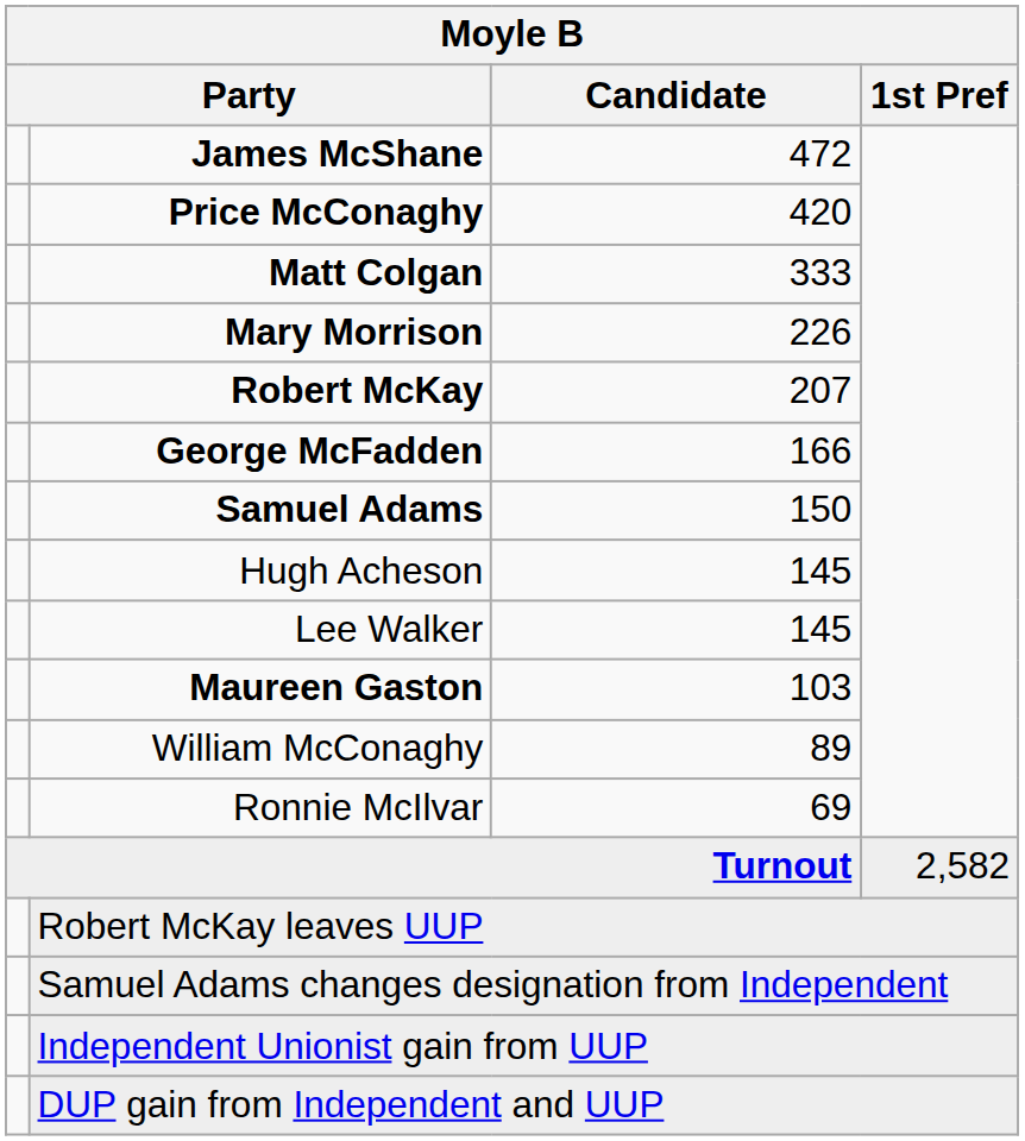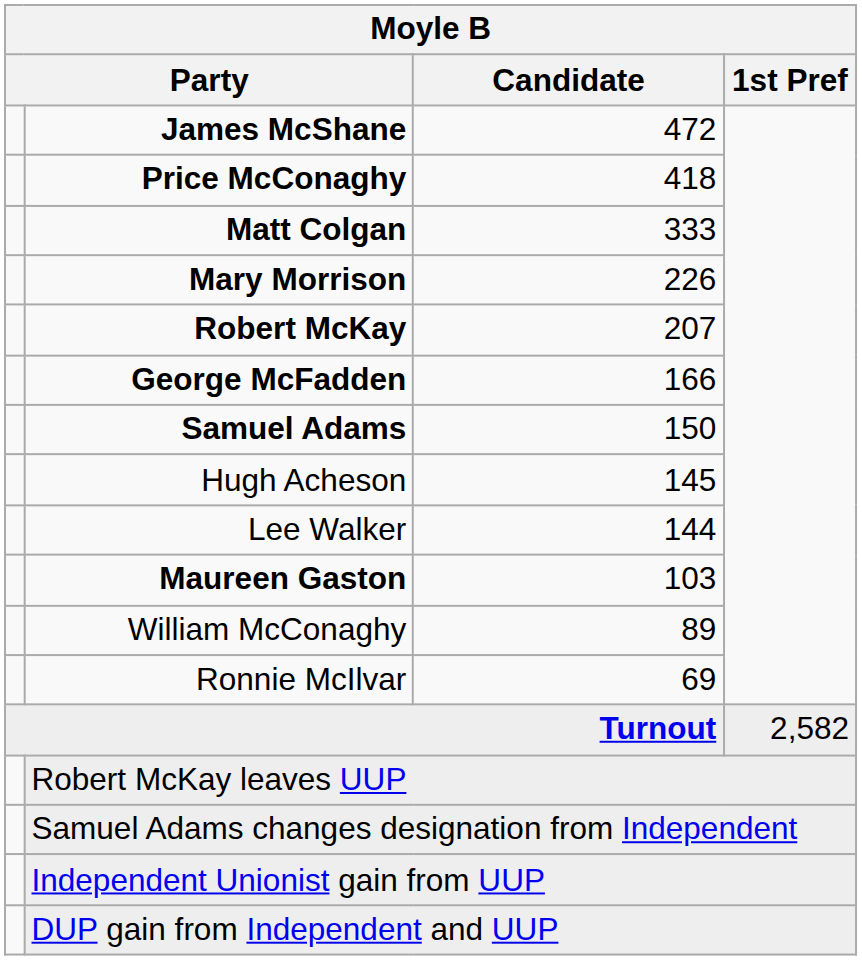 <table class="wikitable">
 <tr>
 <th colspan="4" align="center">Moyle B</th>
 </tr>
 <tr>
 <th colspan="2" align="center" width=200>Party</th>
 <th width=150>Candidate</th>
 <th width=60>1st Pref</th>
 </tr>
 <tr>
 <td></td>
 <td align="right"><strong>James McShane</strong></td>
 <td align="right">472</td>
 </tr>
 <tr>
 <td></td>
 <td align="right"><strong>Price McConaghy</strong></td>
-<td align="right">420</td>
+<td align="right">418</td>
 </tr>
 <tr>
 <td></td>
 <td align="right"><strong>Matt Colgan</strong></td>
 <td align="right">333</td>
 </tr>
 <tr>
 <td></td>
 <td align="right"><strong>Mary Morrison</strong></td>
 <td align="right">226</td>
 </tr>
 <tr>
 <td></td>
 <td align="right"><strong>Robert McKay</strong></td>
 <td align="right">207</td>
 </tr>
 <tr>
 <td></td>
 <td align="right"><strong>George McFadden</strong></td>
 <td align="right">166</td>
 </tr>
 <tr>
 <td></td>
 <td align="right"><strong>Samuel Adams</strong></td>
 <td align="right">150</td>
 </tr>
 <tr>
 <td></td>
 <td align="right">Hugh Acheson</td>
 <td align="right">145</td>
 </tr>
 <tr>
 <td></td>
 <td align="right">Lee Walker</td>
-<td align="right">145</td>
+<td align="right">144</td>
 </tr>
 <tr>
 <td></td>
 <td align="right"><strong>Maureen Gaston</strong></td>
 <td align="right">103</td>
 </tr>
 <tr>
 <td></td>
 <td align="right">William McConaghy</td>
 <td align="right">89</td>
 </tr>
 <tr>
 <td></td>
 <td align="right">Ronnie McIlvar</td>
 <td align="right">69</td>
 </tr>
 <tr bgcolor="EEEEEE">
 <td colspan=3 align="right"><strong><a href='#'>Turnout</a></strong></td>
 <td align="right">2,582</td>
 </tr>
 <tr>
 <td bgcolor=></td>
 <td colspan=3 bgcolor="EEEEEE">Robert McKay leaves <a href='#'>UUP</a></td>
 </tr>
 <tr>
 <td bgcolor=></td>
 <td colspan=3 bgcolor="EEEEEE">Samuel Adams changes designation from <a href='#'>Independent</a></td>
 </tr>
 <tr>
 <td bgcolor=></td>
 <td colspan=3 bgcolor="EEEEEE"><a href='#'>Independent Unionist</a> gain from <a href='#'>UUP</a></td>
 </tr>
 <tr>
 <td bgcolor=></td>
 <td colspan=3 bgcolor="EEEEEE"><a href='#'>DUP</a> gain from <a href='#'>Independent</a> and <a href='#'>UUP</a></td>
 </tr>
 </table>
